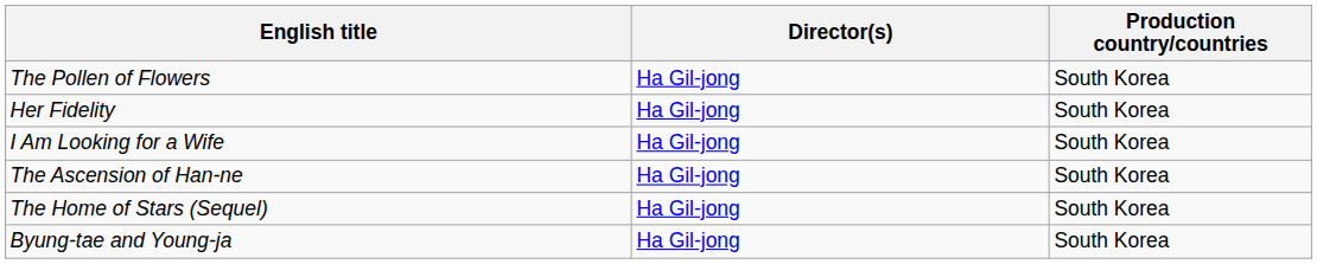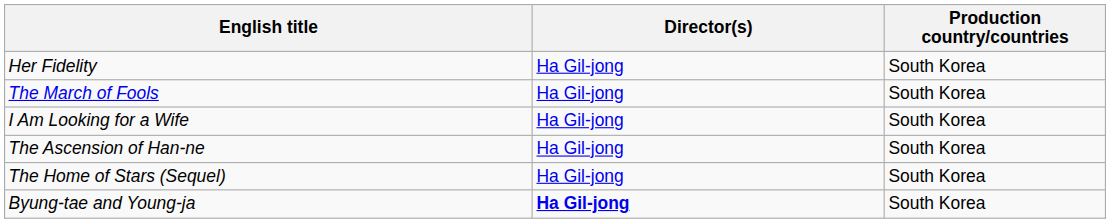 <table class="sortable wikitable" width="80%" cellpadding="5">
 <tr>
 <th width="30%">English title</th>
 <th width="20%">Director(s)</th>
 <th width="10%">Production country/countries</th>
 </tr>
 <tr>
-<td><em>The Pollen of Flowers</em></td>
+<td><em>Her Fidelity</em></td>
 <td><a href='#'>Ha Gil-jong</a></td>
 <td>South Korea</td>
 </tr>
 <tr>
-<td><em>Her Fidelity</em></td>
+<td><em><a href='#'>The March of Fools</a></em></td>
 <td><a href='#'>Ha Gil-jong</a></td>
 <td>South Korea</td>
 </tr>
 <tr>
 <td><em>I Am Looking for a Wife</em></td>
 <td><a href='#'>Ha Gil-jong</a></td>
 <td>South Korea</td>
 </tr>
 <tr>
 <td><em>The Ascension of Han-ne</em></td>
 <td><a href='#'>Ha Gil-jong</a></td>
 <td>South Korea</td>
 </tr>
 <tr>
 <td><em>The Home of Stars (Sequel)</em></td>
 <td><a href='#'>Ha Gil-jong</a></td>
 <td>South Korea</td>
 </tr>
 <tr>
 <td><em>Byung-tae and Young-ja</em></td>
-<td><a href='#'>Ha Gil-jong</a></td>
+<td><strong><a href='#'>Ha Gil-jong</a></strong></td>
 <td>South Korea</td>
 </tr>
 </table>
